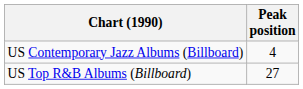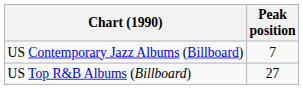 <table class="wikitable plainrowheaders sortable">
 <tr>
 <th>Chart  (1990)</th>
 <th>Peak<br>position</th>
 </tr>
 <tr>
 <td>US <a href='#'>Contemporary Jazz Albums</a> (<a href='#'>Billboard</a>)</td>
-<td align=center>4</td>
+<td align=center>7</td>
 </tr>
 <tr>
 <td>US <a href='#'>Top R&B Albums</a> (<em>Billboard</em>)</td>
 <td align=center>27</td>
 </tr>
 </table>
